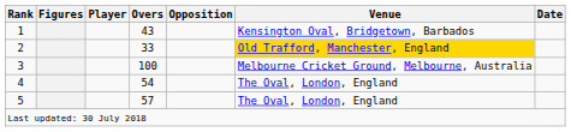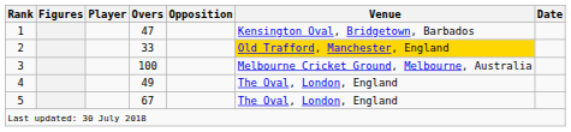 <table class="wikitable plainrowheaders sortable">
 <tr>
 <th scope=col>Rank</th>
 <th scope=col>Figures</th>
 <th scope=col>Player</th>
 <th scope=col>Overs</th>
 <th scope=col>Opposition</th>
 <th scope=col>Venue</th>
 <th scope=col>Date</th>
 </tr>
 <tr>
 <td align=center>1</td>
 <th scope=row style=text-align:center;></th>
 <td></td>
-<td align=center>43</td>
+<td align=center>47</td>
 <td></td>
 <td><a href='#'>Kensington Oval</a>, <a href='#'>Bridgetown</a>, Barbados</td>
 <td><a href='#'></a></td>
 </tr>
 <tr>
 <td align=center>2</td>
 <th scope=row style=text-align:center;></th>
 <td></td>
 <td align=center>33</td>
 <td></td>
 <td style="background: gold;"><a href='#'>Old Trafford</a>, <a href='#'>Manchester</a>, England</td>
 <td><a href='#'></a></td>
 </tr>
 <tr>
 <td align=center>3</td>
 <th scope=row style=text-align:center;></th>
 <td></td>
 <td align=center>100</td>
 <td></td>
 <td><a href='#'>Melbourne Cricket Ground</a>, <a href='#'>Melbourne</a>, Australia</td>
 <td><a href='#'></a></td>
 </tr>
 <tr>
 <td align=center>4</td>
 <th scope=row style=text-align:center;></th>
 <td></td>
-<td align=center>54</td>
+<td align=center>49</td>
 <td></td>
 <td><a href='#'>The Oval</a>, <a href='#'>London</a>, England</td>
 <td><a href='#'></a></td>
 </tr>
 <tr>
 <td align=center>5</td>
 <th scope=row style=text-align:center;></th>
 <td></td>
-<td align=center>57</td>
+<td align=center>67</td>
 <td></td>
 <td><a href='#'>The Oval</a>, <a href='#'>London</a>, England</td>
 <td><a href='#'></a></td>
 </tr>
 <tr class=sortbottom>
 <td colspan=7><small>Last updated: 30 July 2018</small></td>
 </tr>
 </table>
